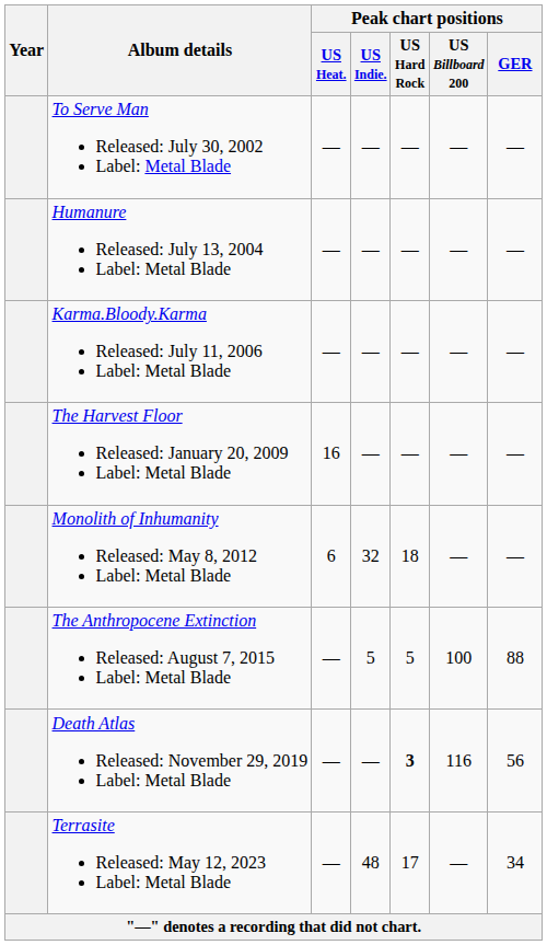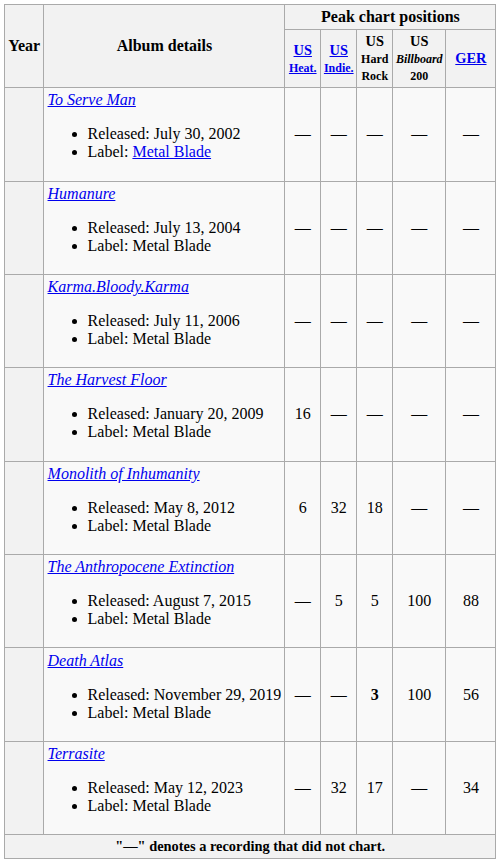 <table class="wikitable plainrowheaders sortable"  style="text-align:center;">
 <tr>
 <th rowspan="2">Year</th>
 <th rowspan="2">Album details</th>
 <th class="unsortable" colspan="5">Peak chart positions</th>
 </tr>
 <tr>
 <th style="width:2em;font-size:90%;" data-sort-type="number"><a href='#'>US<br><small>Heat.</small></a><br></th>
 <th style="width:2em;font-size:90%;" data-sort-type="number"><a href='#'>US<br><small>Indie.</small></a><br></th>
 <th style="width:2em;font-size:90%;" data-sort-type="number">US<br><small>Hard<br>Rock<br></small></th>
 <th style="width:2em;font-size:90%;" data-sort-type="number">US<br><small><em>Billboard</em><br>200<br></small></th>
 <th scope="col" style="width:3em;font-size:90%;"><a href='#'>GER</a><br></th>
 </tr>
 <tr>
 <th></th>
 <td align=left><em><a href='#'>To Serve Man</a></em><br><ul><li>Released: July 30, 2002</li><li>Label: <a href='#'>Metal Blade</a></li></ul></td>
 <td>—</td>
 <td>—</td>
 <td>—</td>
 <td>—</td>
 <td>—</td>
 </tr>
 <tr>
 <th></th>
 <td align=left><em><a href='#'>Humanure</a></em><br><ul><li>Released: July 13, 2004</li><li>Label: Metal Blade</li></ul></td>
 <td>—</td>
 <td>—</td>
 <td>—</td>
 <td>—</td>
 <td>—</td>
 </tr>
 <tr>
 <th></th>
 <td align=left><em><a href='#'>Karma.Bloody.Karma</a></em><br><ul><li>Released: July 11, 2006</li><li>Label: Metal Blade</li></ul></td>
 <td>—</td>
 <td>—</td>
 <td>—</td>
 <td>—</td>
 <td>—</td>
 </tr>
 <tr>
 <th></th>
 <td align=left><em><a href='#'>The Harvest Floor</a></em><br><ul><li>Released: January 20, 2009</li><li>Label: Metal Blade</li></ul></td>
 <td>16</td>
 <td>—</td>
 <td>—</td>
 <td>—</td>
 <td>—</td>
 </tr>
 <tr>
 <th></th>
 <td align=left><em><a href='#'>Monolith of Inhumanity</a></em><br><ul><li>Released: May 8, 2012</li><li>Label: Metal Blade</li></ul></td>
 <td>6</td>
 <td>32</td>
 <td>18</td>
 <td>—</td>
 <td>—</td>
 </tr>
 <tr>
 <th></th>
 <td align=left><em><a href='#'>The Anthropocene Extinction</a></em><br><ul><li>Released: August 7, 2015</li><li>Label: Metal Blade</li></ul></td>
 <td>—</td>
 <td>5</td>
 <td>5</td>
 <td>100</td>
 <td>88</td>
 </tr>
 <tr>
 <th></th>
 <td align=left><em><a href='#'>Death Atlas</a></em><br><ul><li>Released: November 29, 2019</li><li>Label: Metal Blade</li></ul></td>
 <td>—</td>
 <td>—</td>
 <td><strong>3</strong></td>
-<td>116</td>
+<td>100</td>
 <td>56</td>
 </tr>
 <tr>
 <th></th>
 <td align=left><em><a href='#'>Terrasite</a></em><br><ul><li>Released: May 12, 2023</li><li>Label: Metal Blade</li></ul></td>
 <td>—</td>
-<td>48</td>
+<td>32</td>
 <td>17</td>
 <td>—</td>
 <td>34</td>
 </tr>
 <tr>
 <th colspan="15" style="font-size:90%">"—" denotes a recording that did not chart.</th>
 </tr>
 </table>
